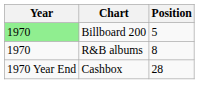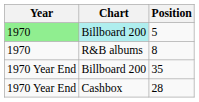 <table class="wikitable">
 <tr>
 <th>Year</th>
 <th>Chart</th>
 <th>Position</th>
 </tr>
 <tr>
 <td style="background: lightgreen;">1970</td>
-<td>Billboard 200</td>
+<td style="background: paleturquoise;">Billboard 200</td>
 <td>5</td>
 </tr>
 <tr>
 <td>1970</td>
 <td>R&B albums</td>
 <td>8</td>
 </tr>
 <tr>
 <td>1970 Year End</td>
+<td>Billboard 200</td>
+<td>35</td>
+</tr>
+<tr>
+<td>1970 Year End</td>
 <td>Cashbox</td>
 <td>28</td>
 </tr>
 </table>
